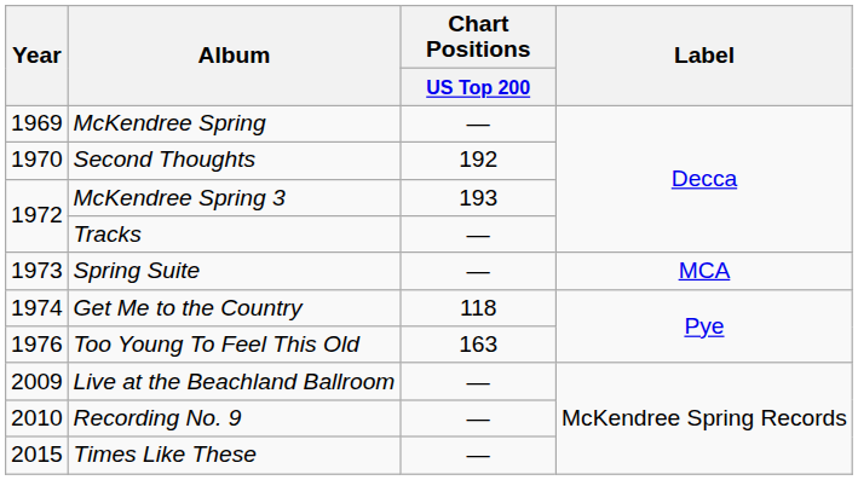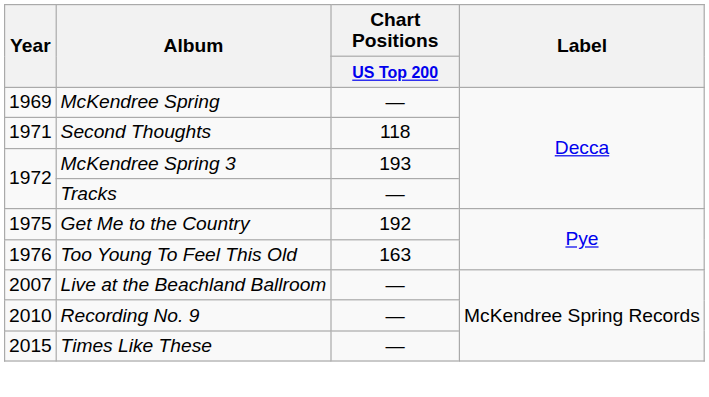 <table class="wikitable">
 <tr>
 <th rowspan="2">Year</th>
 <th rowspan="2">Album</th>
 <th colspan="1">Chart Positions</th>
 <th rowspan="2">Label</th>
 </tr>
 <tr>
 <th width="100"><small><a href='#'>US Top 200</a></small></th>
 </tr>
 <tr>
 <td>1969</td>
 <td><em>McKendree Spring</em></td>
 <td align="center">—</td>
 <td align="center" rowspan="4"><a href='#'>Decca</a></td>
 </tr>
 <tr>
-<td>1970</td>
+<td>1971</td>
 <td><em>Second Thoughts</em></td>
-<td align="center">192</td>
+<td align="center">118</td>
 </tr>
 <tr>
 <td rowspan="2">1972</td>
 <td><em>McKendree Spring 3</em></td>
 <td align="center">193</td>
 </tr>
 <tr>
 <td><em>Tracks</em></td>
 <td align="center">—</td>
 </tr>
 <tr>
-<td>1973</td>
-<td><em>Spring Suite</em></td>
-<td align="center">—</td>
-<td align="center"><a href='#'>MCA</a></td>
-</tr>
-<tr>
-<td>1974</td>
+<td>1975</td>
 <td><em>Get Me to the Country</em></td>
-<td align="center">118</td>
+<td align="center">192</td>
 <td align="center" rowspan="2"><a href='#'>Pye</a></td>
 </tr>
 <tr>
 <td>1976</td>
 <td><em>Too Young To Feel This Old</em></td>
 <td align="center">163</td>
 </tr>
 <tr>
-<td>2009</td>
+<td>2007</td>
 <td><em>Live at the Beachland Ballroom</em></td>
 <td align="center">—</td>
 <td align="center" rowspan="3">McKendree Spring Records</td>
 </tr>
 <tr>
 <td>2010</td>
 <td><em>Recording No. 9</em></td>
 <td align="center">—</td>
 </tr>
 <tr>
 <td>2015</td>
 <td><em>Times Like These</em></td>
 <td align="center">—</td>
 </tr>
 </table>
